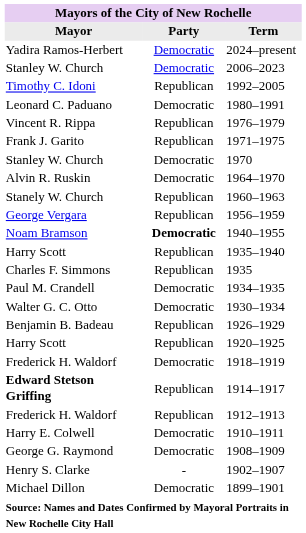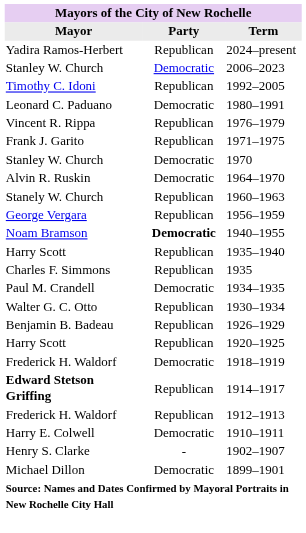 <table class="toccolours" cellpadding="1" cellspacing="0" style="float:right; width:275px; margin:0 0 1em 1em; font-size:75%;">
 <tr>
 <th colspan="3" style="background:#e6cef2; text-align:center;">Mayors of the City of New Rochelle</th>
 </tr>
 <tr>
 <th style="text-align:center; background:#ebebeb;">Mayor</th>
 <th style="text-align:center; background:#ebebeb;">Party</th>
 <th style="text-align:center; background:#ebebeb;">Term</th>
 </tr>
 <tr>
 <td style="text-align:left;">Yadira Ramos-Herbert</td>
-<td style="text-align:center;"><a href='#'>Democratic</a></td>
+<td style="text-align:center;">Republican</td>
 <td style="text-align:left;">2024–present</td>
 </tr>
 <tr>
 <td style="text-align:left;">Stanley W. Church</td>
 <td style="text-align:center;"><a href='#'>Democratic</a></td>
 <td style="text-align:left;">2006–2023</td>
 </tr>
 <tr>
 <td style="text-align:left;"><a href='#'>Timothy C. Idoni</a></td>
 <td style="text-align:center;">Republican</td>
 <td style="text-align:left;">1992–2005</td>
 </tr>
 <tr>
 <td style="text-align:left;">Leonard C. Paduano</td>
 <td style="text-align:center;">Democratic</td>
 <td style="text-align:left;">1980–1991</td>
 </tr>
 <tr>
 <td style="text-align:left;">Vincent R. Rippa</td>
 <td style="text-align:center;">Republican</td>
 <td style="text-align:left;">1976–1979</td>
 </tr>
 <tr>
 <td style="text-align:left;">Frank J. Garito</td>
 <td style="text-align:center;">Republican</td>
 <td style="text-align:left;">1971–1975</td>
 </tr>
 <tr>
 <td style="text-align:left;">Stanley W. Church</td>
 <td style="text-align:center;">Democratic</td>
 <td style="text-align:left;">1970</td>
 </tr>
 <tr>
 <td style="text-align:left;">Alvin R. Ruskin</td>
 <td style="text-align:center;">Democratic</td>
 <td style="text-align:left;">1964–1970</td>
 </tr>
 <tr>
 <td style="text-align:left;">Stanely W. Church</td>
 <td style="text-align:center;">Republican</td>
 <td style="text-align:left;">1960–1963</td>
 </tr>
 <tr>
 <td style="text-align:left;"><a href='#'>George Vergara</a></td>
 <td style="text-align:center;">Republican</td>
 <td style="text-align:left;">1956–1959</td>
 </tr>
 <tr>
 <td style="text-align:left;"><a href='#'>Noam Bramson</a></td>
 <td style="text-align:center;"><strong>Democratic</strong></td>
 <td style="text-align:left;">1940–1955</td>
 </tr>
 <tr>
 <td style="text-align:left;">Harry Scott</td>
 <td style="text-align:center;">Republican</td>
 <td style="text-align:left;">1935–1940</td>
 </tr>
 <tr>
 <td style="text-align:left;">Charles F. Simmons</td>
 <td style="text-align:center;">Republican</td>
 <td style="text-align:left;">1935</td>
 </tr>
 <tr>
 <td style="text-align:left;">Paul M. Crandell</td>
 <td style="text-align:center;">Democratic</td>
 <td style="text-align:left;">1934–1935</td>
 </tr>
 <tr>
 <td style="text-align:left;">Walter G. C. Otto</td>
-<td style="text-align:center;">Democratic</td>
+<td style="text-align:center;">Republican</td>
 <td style="text-align:left;">1930–1934</td>
 </tr>
 <tr>
 <td style="text-align:left;">Benjamin B. Badeau</td>
 <td style="text-align:center;">Republican</td>
 <td style="text-align:left;">1926–1929</td>
 </tr>
 <tr>
 <td style="text-align:left;">Harry Scott</td>
 <td style="text-align:center;">Republican</td>
 <td style="text-align:left;">1920–1925</td>
 </tr>
 <tr>
 <td style="text-align:left;">Frederick H. Waldorf</td>
 <td style="text-align:center;">Democratic</td>
 <td style="text-align:left;">1918–1919</td>
 </tr>
 <tr>
 <td style="text-align:left;"><strong>Edward Stetson Griffing</strong></td>
 <td style="text-align:center;">Republican</td>
 <td style="text-align:left;">1914–1917</td>
 </tr>
 <tr>
 <td style="text-align:left;">Frederick H. Waldorf</td>
 <td style="text-align:center;">Republican</td>
 <td style="text-align:left;">1912–1913</td>
 </tr>
 <tr>
 <td style="text-align:left;">Harry E. Colwell</td>
 <td style="text-align:center;">Democratic</td>
 <td style="text-align:left;">1910–1911</td>
 </tr>
 <tr>
-<td style="text-align:left;">George G. Raymond</td>
-<td style="text-align:center;">Democratic</td>
-<td style="text-align:left;">1908–1909</td>
-</tr>
-<tr>
 <td style="text-align:left;">Henry S. Clarke</td>
 <td style="text-align:center;">-</td>
 <td style="text-align:left;">1902–1907</td>
 </tr>
 <tr>
 <td style="text-align:left;">Michael Dillon</td>
 <td style="text-align:center;">Democratic</td>
 <td style="text-align:left;">1899–1901</td>
 </tr>
 <tr>
 <th colspan="3" style="text-align:left;"><small> Source: Names and Dates Confirmed by Mayoral Portraits in New Rochelle City Hall </small></th>
 </tr>
 </table>
